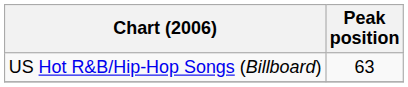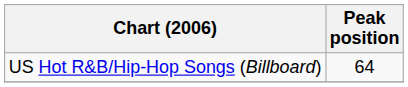 <table class="wikitable">
 <tr>
 <th>Chart (2006)</th>
 <th>Peak<br>position</th>
 </tr>
 <tr>
 <td>US <a href='#'>Hot R&B/Hip-Hop Songs</a> (<em>Billboard</em>)</td>
-<td align="center">63</td>
+<td align="center">64</td>
 </tr>
 <tr>
 </tr>
 </table>
